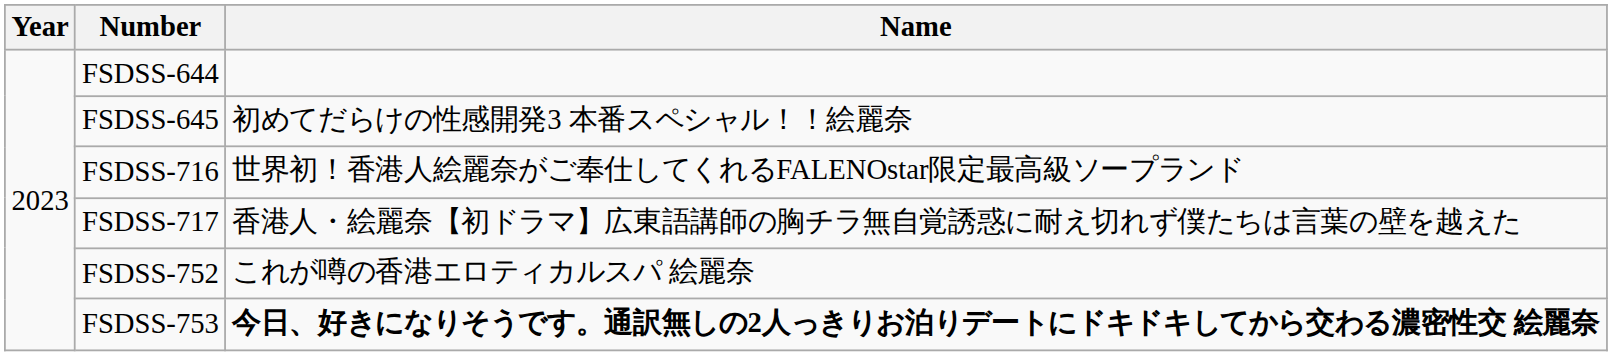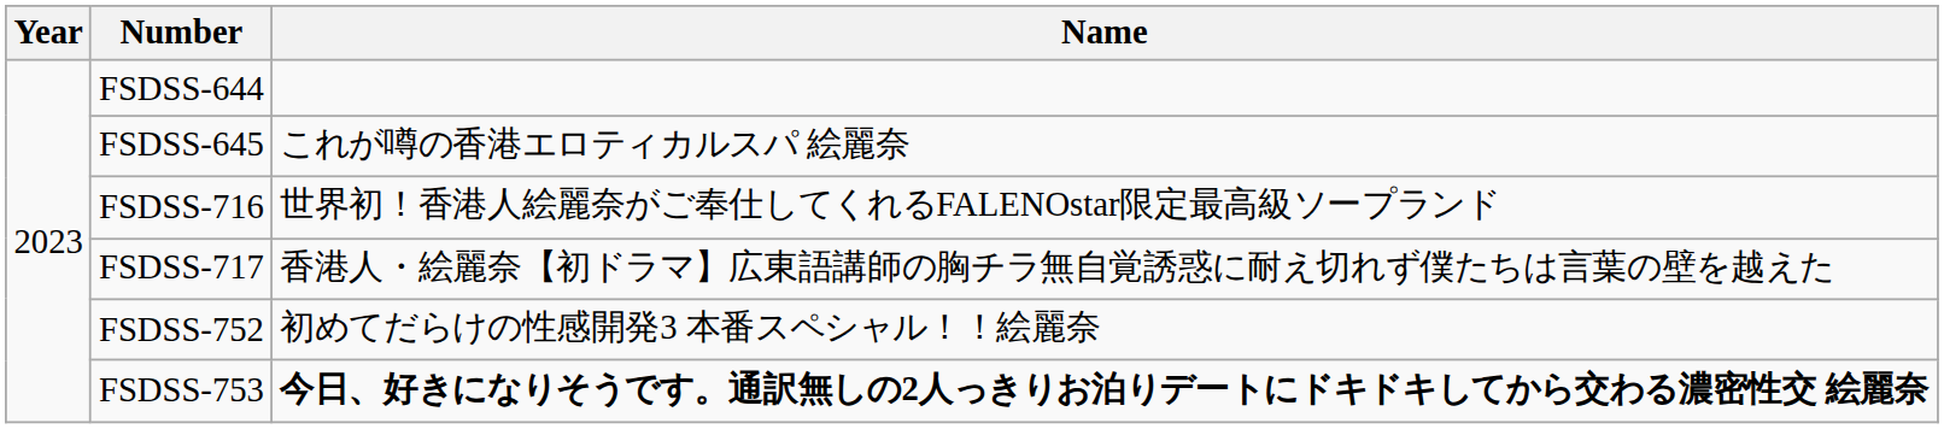 <table class="wikitable">
 <tr>
 <th>Year</th>
 <th>Number</th>
 <th>Name</th>
 </tr>
 <tr>
 <td rowspan="6">2023</td>
 <td>FSDSS-644</td>
 <td></td>
 </tr>
 <tr>
 <td>FSDSS-645</td>
-<td>初めてだらけの性感開発3 本番スペシャル！！絵麗奈</td>
+<td>これが噂の香港エロティカルスパ 絵麗奈</td>
 </tr>
 <tr>
 <td>FSDSS-716</td>
 <td>世界初！香港人絵麗奈がご奉仕してくれるFALENOstar限定最高級ソープランド</td>
 </tr>
 <tr>
 <td>FSDSS-717</td>
 <td>香港人・絵麗奈【初ドラマ】広東語講師の胸チラ無自覚誘惑に耐え切れず僕たちは言葉の壁を越えた</td>
 </tr>
 <tr>
 <td>FSDSS-752</td>
-<td>これが噂の香港エロティカルスパ 絵麗奈</td>
+<td>初めてだらけの性感開発3 本番スペシャル！！絵麗奈</td>
 </tr>
 <tr>
 <td>FSDSS-753</td>
 <td><strong>今日、好きになりそうです。通訳無しの2人っきりお泊りデートにドキドキしてから交わる濃密性交 絵麗奈</strong></td>
 </tr>
 </table>
